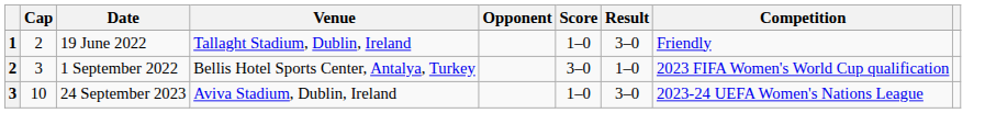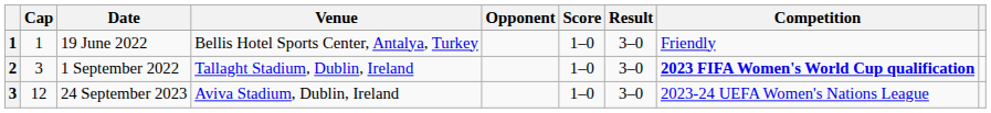 <table class="wikitable sortable">
 <tr>
 <th scope="col"></th>
 <th scope="col" style="text-align:center;">Cap</th>
 <th scope="col">Date</th>
 <th scope="col">Venue</th>
 <th scope="col">Opponent</th>
 <th scope="col">Score</th>
 <th scope="col">Result</th>
 <th scope="col">Competition</th>
 <th scope="col" class="unsortable"></th>
 </tr>
 <tr>
 </tr>
 <tr>
 <th scope="row">1</th>
-<td align=center>2</td>
+<td align=center>1</td>
 <td>19 June 2022</td>
-<td><a href='#'>Tallaght Stadium</a>, <a href='#'>Dublin</a>, <a href='#'>Ireland</a></td>
+<td>Bellis Hotel Sports Center, <a href='#'>Antalya</a>, <a href='#'>Turkey</a></td>
 <td></td>
 <td align=center>1–0</td>
 <td align=center>3–0</td>
 <td><a href='#'>Friendly</a></td>
 <td></td>
 </tr>
 <tr>
 <th scope="row">2</th>
 <td align=center>3</td>
 <td>1 September 2022</td>
-<td>Bellis Hotel Sports Center, <a href='#'>Antalya</a>, <a href='#'>Turkey</a></td>
+<td><a href='#'>Tallaght Stadium</a>, <a href='#'>Dublin</a>, <a href='#'>Ireland</a></td>
 <td></td>
+<td align=center>1–0</td>
 <td align=center>3–0</td>
-<td align=center>1–0</td>
-<td><a href='#'>2023 FIFA Women's World Cup qualification</a></td>
+<td><strong><a href='#'>2023 FIFA Women's World Cup qualification</a></strong></td>
 <td></td>
 </tr>
 <tr>
 <th scope="row">3</th>
-<td align=center>10</td>
+<td align=center>12</td>
 <td>24 September 2023</td>
 <td><a href='#'>Aviva Stadium</a>, Dublin, Ireland</td>
 <td></td>
 <td align=center>1–0</td>
 <td align=center>3–0</td>
 <td><a href='#'>2023-24 UEFA Women's Nations League</a></td>
 <td></td>
 </tr>
 </table>
